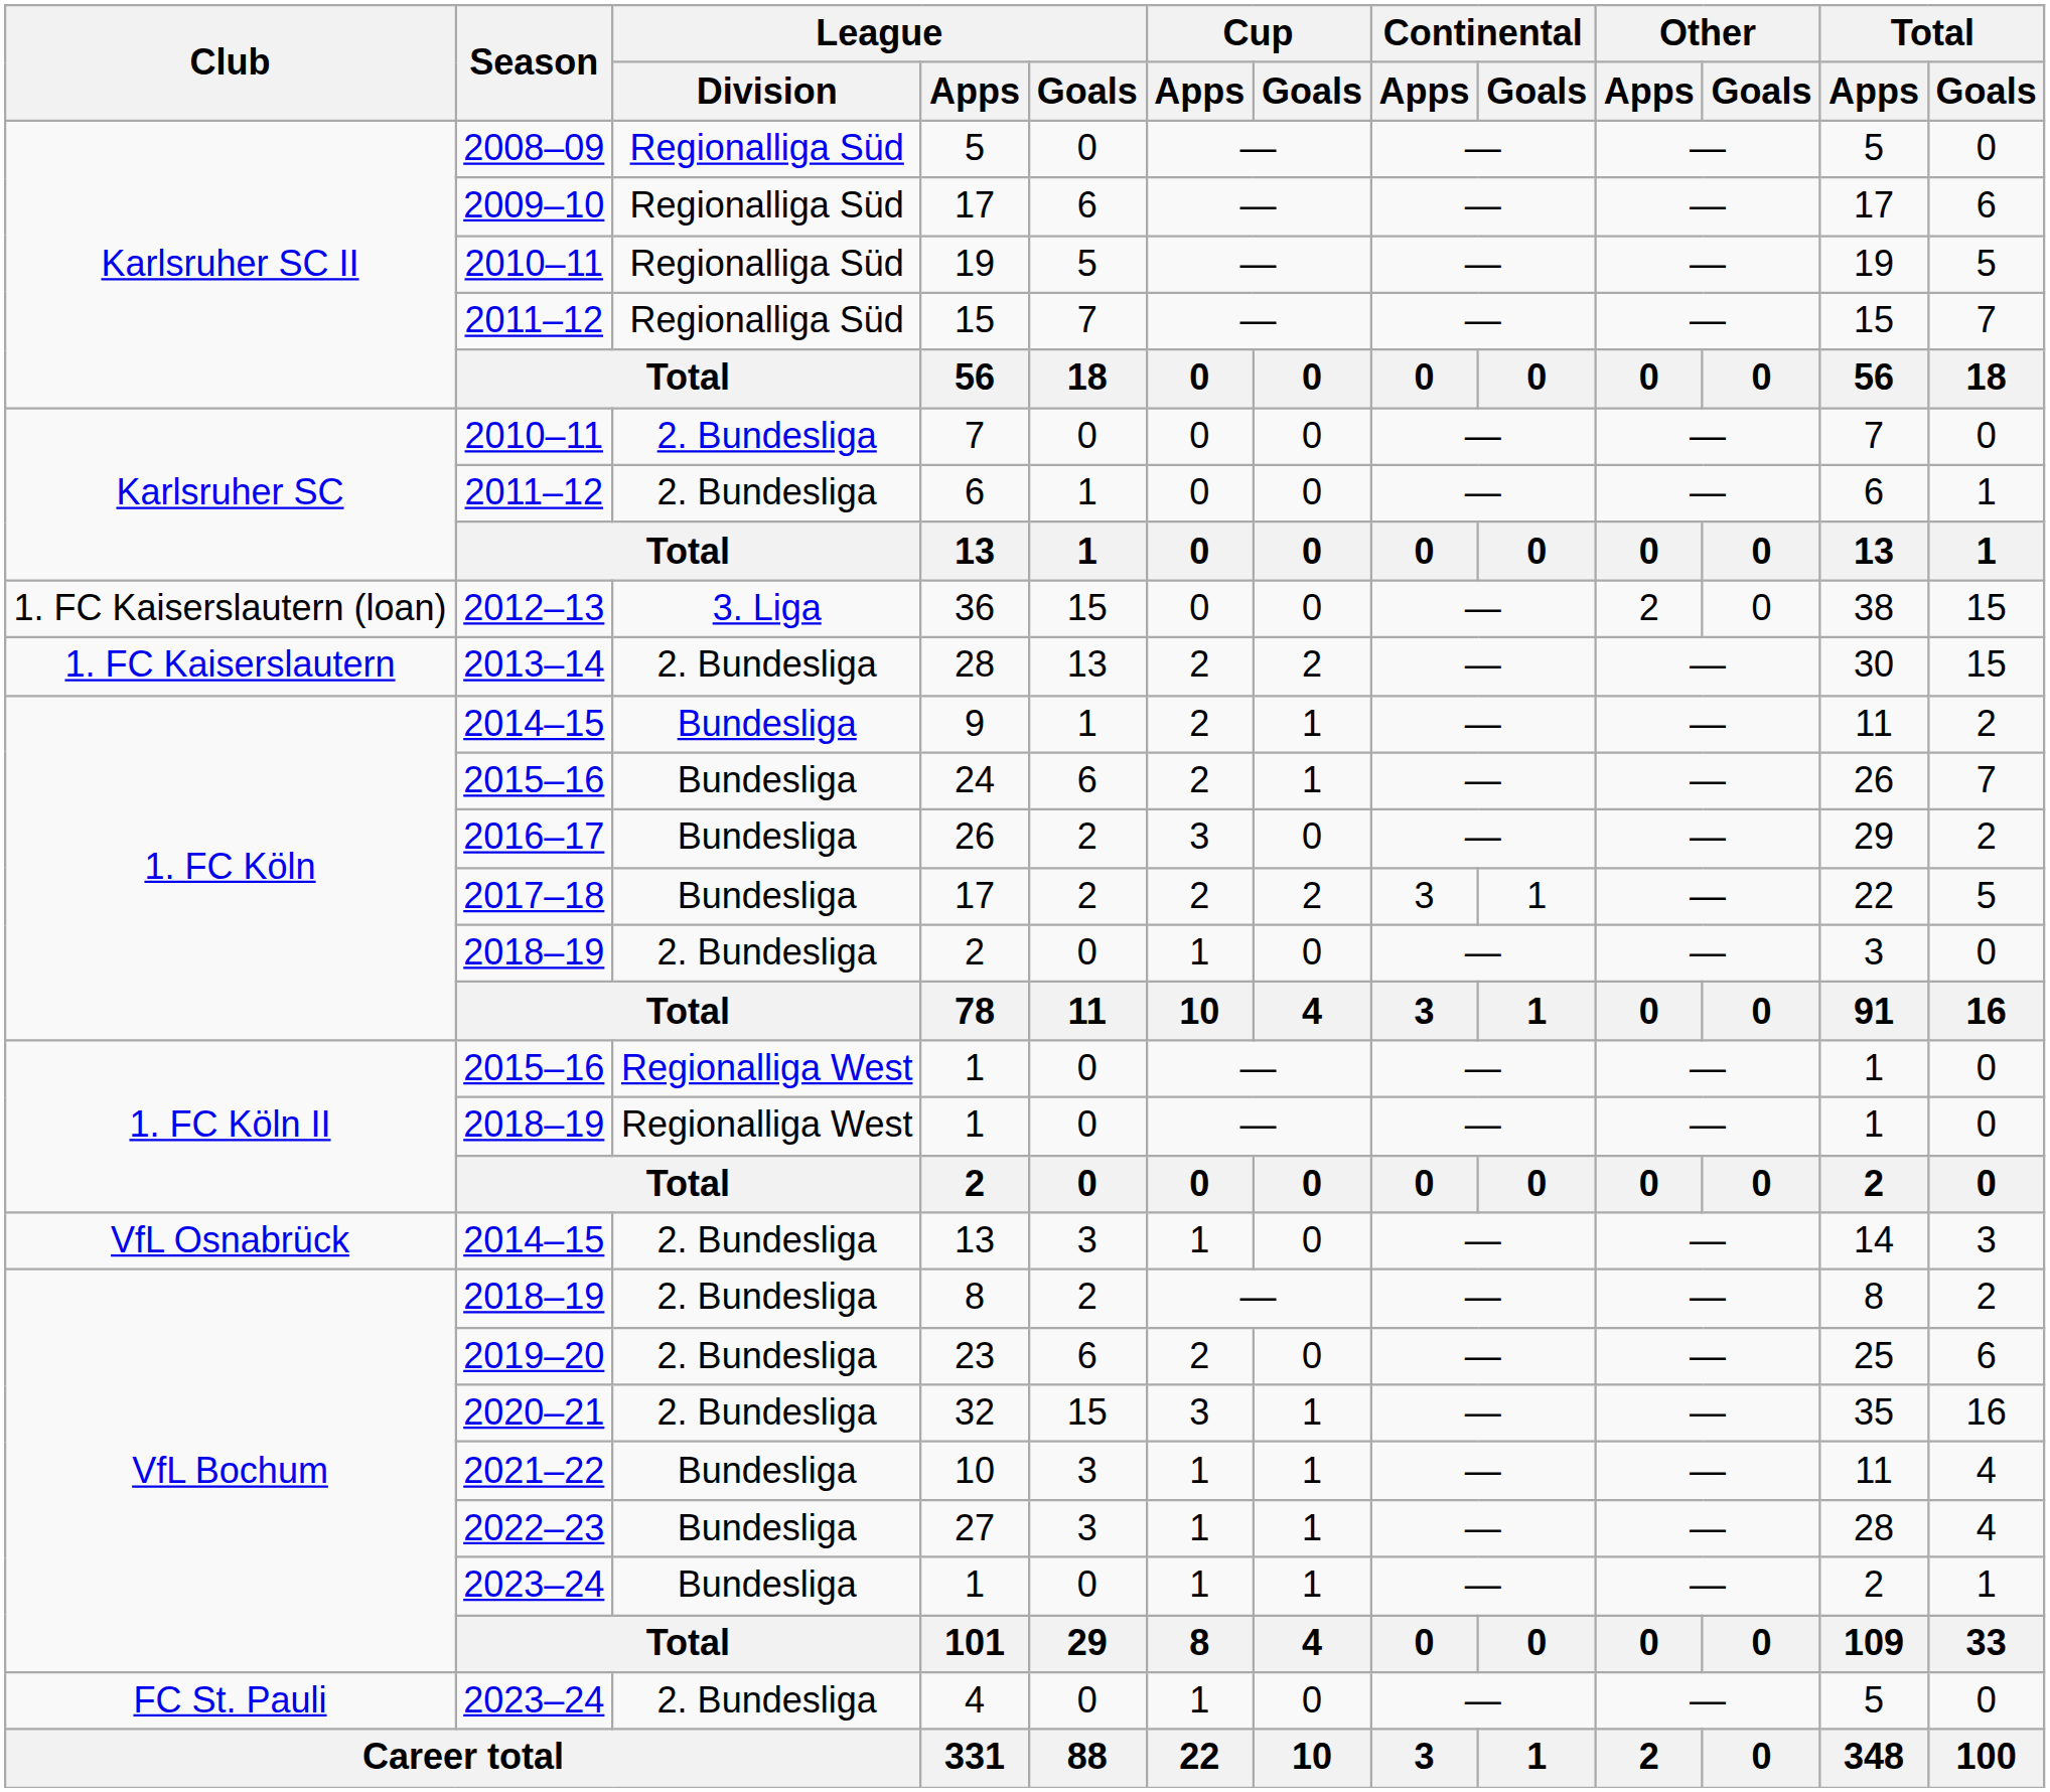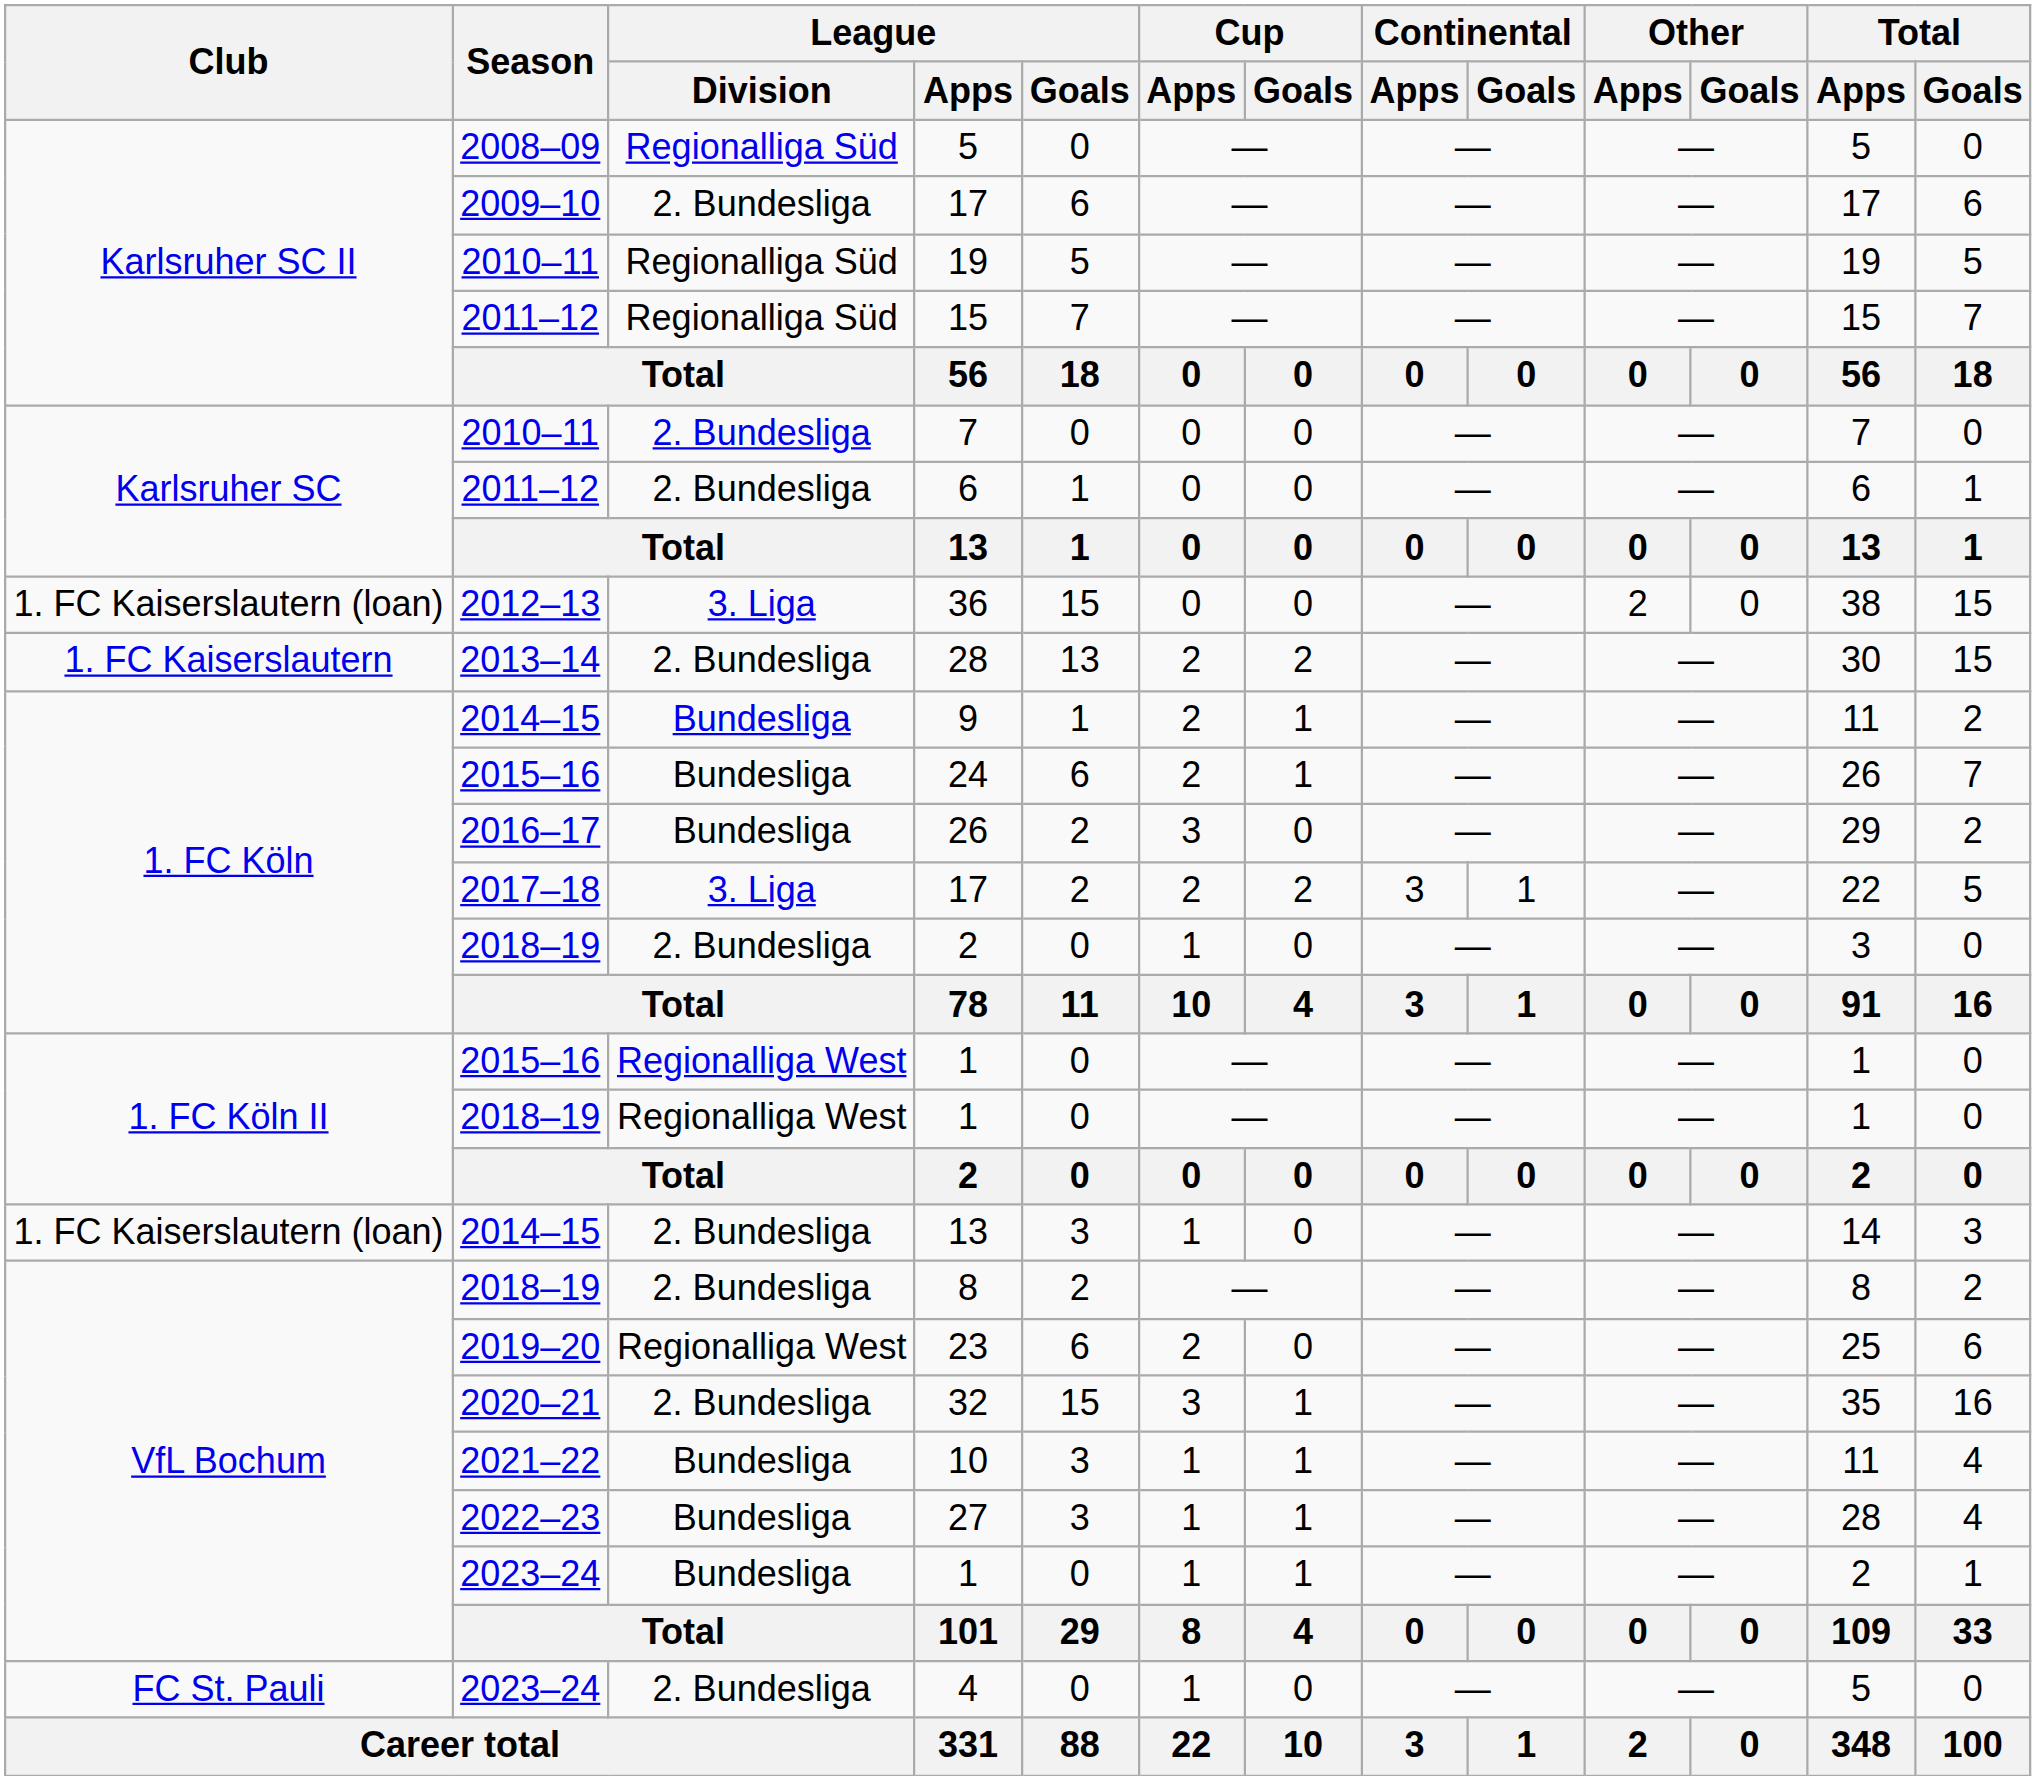 <table class="wikitable" style="text-align:center">
 <tr>
 <th rowspan="2">Club</th>
 <th rowspan="2">Season</th>
 <th colspan="3">League</th>
 <th colspan="2">Cup</th>
 <th colspan="2">Continental</th>
 <th colspan="2">Other</th>
 <th colspan="2">Total</th>
 </tr>
 <tr>
 <th>Division</th>
 <th>Apps</th>
 <th>Goals</th>
 <th>Apps</th>
 <th>Goals</th>
 <th>Apps</th>
 <th>Goals</th>
 <th>Apps</th>
 <th>Goals</th>
 <th>Apps</th>
 <th>Goals</th>
 </tr>
 <tr>
 <td rowspan="5"><a href='#'>Karlsruher SC II</a></td>
 <td><a href='#'>2008–09</a></td>
 <td><a href='#'>Regionalliga Süd</a></td>
 <td>5</td>
 <td>0</td>
 <td colspan="2">—</td>
 <td colspan="2">—</td>
 <td colspan="2">—</td>
 <td>5</td>
 <td>0</td>
 </tr>
 <tr>
 <td><a href='#'>2009–10</a></td>
-<td>Regionalliga Süd</td>
+<td>2. Bundesliga</td>
 <td>17</td>
 <td>6</td>
 <td colspan="2">—</td>
 <td colspan="2">—</td>
 <td colspan="2">—</td>
 <td>17</td>
 <td>6</td>
 </tr>
 <tr>
 <td><a href='#'>2010–11</a></td>
 <td>Regionalliga Süd</td>
 <td>19</td>
 <td>5</td>
 <td colspan="2">—</td>
 <td colspan="2">—</td>
 <td colspan="2">—</td>
 <td>19</td>
 <td>5</td>
 </tr>
 <tr>
 <td><a href='#'>2011–12</a></td>
 <td>Regionalliga Süd</td>
 <td>15</td>
 <td>7</td>
 <td colspan="2">—</td>
 <td colspan="2">—</td>
 <td colspan="2">—</td>
 <td>15</td>
 <td>7</td>
 </tr>
 <tr>
 <th colspan="2">Total</th>
 <th>56</th>
 <th>18</th>
 <th>0</th>
 <th>0</th>
 <th>0</th>
 <th>0</th>
 <th>0</th>
 <th>0</th>
 <th>56</th>
 <th>18</th>
 </tr>
 <tr>
 <td rowspan="3"><a href='#'>Karlsruher SC</a></td>
 <td><a href='#'>2010–11</a></td>
 <td><a href='#'>2. Bundesliga</a></td>
 <td>7</td>
 <td>0</td>
 <td>0</td>
 <td>0</td>
 <td colspan="2">—</td>
 <td colspan="2">—</td>
 <td>7</td>
 <td>0</td>
 </tr>
 <tr>
 <td><a href='#'>2011–12</a></td>
 <td>2. Bundesliga</td>
 <td>6</td>
 <td>1</td>
 <td>0</td>
 <td>0</td>
 <td colspan="2">—</td>
 <td colspan="2">—</td>
 <td>6</td>
 <td>1</td>
 </tr>
 <tr>
 <th colspan="2">Total</th>
 <th>13</th>
 <th>1</th>
 <th>0</th>
 <th>0</th>
 <th>0</th>
 <th>0</th>
 <th>0</th>
 <th>0</th>
 <th>13</th>
 <th>1</th>
 </tr>
 <tr>
 <td>1. FC Kaiserslautern (loan)</td>
 <td><a href='#'>2012–13</a></td>
 <td><a href='#'>3. Liga</a></td>
 <td>36</td>
 <td>15</td>
 <td>0</td>
 <td>0</td>
 <td colspan="2">—</td>
 <td>2</td>
 <td>0</td>
 <td>38</td>
 <td>15</td>
 </tr>
 <tr>
 <td><a href='#'>1. FC Kaiserslautern</a></td>
 <td><a href='#'>2013–14</a></td>
 <td>2. Bundesliga</td>
 <td>28</td>
 <td>13</td>
 <td>2</td>
 <td>2</td>
 <td colspan="2">—</td>
 <td colspan="2">—</td>
 <td>30</td>
 <td>15</td>
 </tr>
 <tr>
 <td rowspan="6"><a href='#'>1. FC Köln</a></td>
 <td><a href='#'>2014–15</a></td>
 <td><a href='#'>Bundesliga</a></td>
 <td>9</td>
 <td>1</td>
 <td>2</td>
 <td>1</td>
 <td colspan="2">—</td>
 <td colspan="2">—</td>
 <td>11</td>
 <td>2</td>
 </tr>
 <tr>
 <td><a href='#'>2015–16</a></td>
 <td>Bundesliga</td>
 <td>24</td>
 <td>6</td>
 <td>2</td>
 <td>1</td>
 <td colspan="2">—</td>
 <td colspan="2">—</td>
 <td>26</td>
 <td>7</td>
 </tr>
 <tr>
 <td><a href='#'>2016–17</a></td>
 <td>Bundesliga</td>
 <td>26</td>
 <td>2</td>
 <td>3</td>
 <td>0</td>
 <td colspan="2">—</td>
 <td colspan="2">—</td>
 <td>29</td>
 <td>2</td>
 </tr>
 <tr>
 <td><a href='#'>2017–18</a></td>
-<td>Bundesliga</td>
+<td><a href='#'>3. Liga</a></td>
 <td>17</td>
 <td>2</td>
 <td>2</td>
 <td>2</td>
 <td>3</td>
 <td>1</td>
 <td colspan="2">—</td>
 <td>22</td>
 <td>5</td>
 </tr>
 <tr>
 <td><a href='#'>2018–19</a></td>
 <td>2. Bundesliga</td>
 <td>2</td>
 <td>0</td>
 <td>1</td>
 <td>0</td>
 <td colspan="2">—</td>
 <td colspan="2">—</td>
 <td>3</td>
 <td>0</td>
 </tr>
 <tr>
 <th colspan="2">Total</th>
 <th>78</th>
 <th>11</th>
 <th>10</th>
 <th>4</th>
 <th>3</th>
 <th>1</th>
 <th>0</th>
 <th>0</th>
 <th>91</th>
 <th>16</th>
 </tr>
 <tr>
 <td rowspan="3"><a href='#'>1. FC Köln II</a></td>
 <td><a href='#'>2015–16</a></td>
 <td><a href='#'>Regionalliga West</a></td>
 <td>1</td>
 <td>0</td>
 <td colspan="2">—</td>
 <td colspan="2">—</td>
 <td colspan="2">—</td>
 <td>1</td>
 <td>0</td>
 </tr>
 <tr>
 <td><a href='#'>2018–19</a></td>
 <td>Regionalliga West</td>
 <td>1</td>
 <td>0</td>
 <td colspan="2">—</td>
 <td colspan="2">—</td>
 <td colspan="2">—</td>
 <td>1</td>
 <td>0</td>
 </tr>
 <tr>
 <th colspan="2">Total</th>
 <th>2</th>
 <th>0</th>
 <th>0</th>
 <th>0</th>
 <th>0</th>
 <th>0</th>
 <th>0</th>
 <th>0</th>
 <th>2</th>
 <th>0</th>
 </tr>
 <tr>
-<td><a href='#'>VfL Osnabrück</a></td>
+<td>1. FC Kaiserslautern (loan)</td>
 <td><a href='#'>2014–15</a></td>
 <td>2. Bundesliga</td>
 <td>13</td>
 <td>3</td>
 <td>1</td>
 <td>0</td>
 <td colspan="2">—</td>
 <td colspan="2">—</td>
 <td>14</td>
 <td>3</td>
 </tr>
 <tr>
 <td rowspan="7"><a href='#'>VfL Bochum</a></td>
 <td><a href='#'>2018–19</a></td>
 <td>2. Bundesliga</td>
 <td>8</td>
 <td>2</td>
 <td colspan="2">—</td>
 <td colspan="2">—</td>
 <td colspan="2">—</td>
 <td>8</td>
 <td>2</td>
 </tr>
 <tr>
 <td><a href='#'>2019–20</a></td>
-<td>2. Bundesliga</td>
+<td>Regionalliga West</td>
 <td>23</td>
 <td>6</td>
 <td>2</td>
 <td>0</td>
 <td colspan="2">—</td>
 <td colspan="2">—</td>
 <td>25</td>
 <td>6</td>
 </tr>
 <tr>
 <td><a href='#'>2020–21</a></td>
 <td>2. Bundesliga</td>
 <td>32</td>
 <td>15</td>
 <td>3</td>
 <td>1</td>
 <td colspan="2">—</td>
 <td colspan="2">—</td>
 <td>35</td>
 <td>16</td>
 </tr>
 <tr>
 <td><a href='#'>2021–22</a></td>
 <td>Bundesliga</td>
 <td>10</td>
 <td>3</td>
 <td>1</td>
 <td>1</td>
 <td colspan="2">—</td>
 <td colspan="2">—</td>
 <td>11</td>
 <td>4</td>
 </tr>
 <tr>
 <td><a href='#'>2022–23</a></td>
 <td>Bundesliga</td>
 <td>27</td>
 <td>3</td>
 <td>1</td>
 <td>1</td>
 <td colspan="2">—</td>
 <td colspan="2">—</td>
 <td>28</td>
 <td>4</td>
 </tr>
 <tr>
 <td><a href='#'>2023–24</a></td>
 <td>Bundesliga</td>
 <td>1</td>
 <td>0</td>
 <td>1</td>
 <td>1</td>
 <td colspan="2">—</td>
 <td colspan="2">—</td>
 <td>2</td>
 <td>1</td>
 </tr>
 <tr>
 <th colspan="2">Total</th>
 <th>101</th>
 <th>29</th>
 <th>8</th>
 <th>4</th>
 <th>0</th>
 <th>0</th>
 <th>0</th>
 <th>0</th>
 <th>109</th>
 <th>33</th>
 </tr>
 <tr>
 <td><a href='#'>FC St. Pauli</a></td>
 <td><a href='#'>2023–24</a></td>
 <td>2. Bundesliga</td>
 <td>4</td>
 <td>0</td>
 <td>1</td>
 <td>0</td>
 <td colspan="2">—</td>
 <td colspan="2">—</td>
 <td>5</td>
 <td>0</td>
 </tr>
 <tr>
 <th colspan="3">Career total</th>
 <th>331</th>
 <th>88</th>
 <th>22</th>
 <th>10</th>
 <th>3</th>
 <th>1</th>
 <th>2</th>
 <th>0</th>
 <th>348</th>
 <th>100</th>
 </tr>
 </table>
